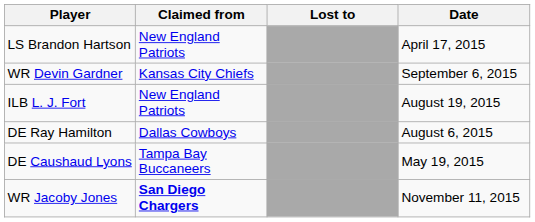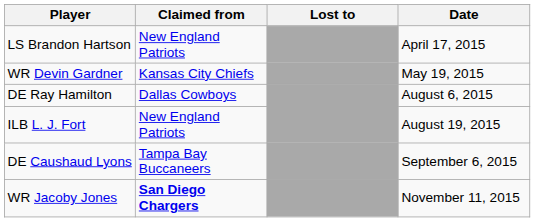 <table class="wikitable" style="width:70%;">
 <tr style="text-align:center; background:#ddd;">
 <th style="width:25%;">Player</th>
 <th style="width:25%;">Claimed from</th>
 <th style="width:25%;">Lost to</th>
 <th style="width:25%;">Date</th>
 </tr>
 <tr>
 <td>LS Brandon Hartson</td>
 <td><a href='#'>New England Patriots</a></td>
 <td style="background:darkgray;"></td>
 <td>April 17, 2015</td>
 </tr>
 <tr>
 <td>WR <a href='#'>Devin Gardner</a></td>
 <td><a href='#'>Kansas City Chiefs</a></td>
 <td style="background:darkgray;"></td>
-<td>September 6, 2015</td>
+<td>May 19, 2015</td>
+</tr>
+<tr>
+<td>DE Ray Hamilton</td>
+<td><a href='#'>Dallas Cowboys</a></td>
+<td style="background:darkgray;"></td>
+<td>August 6, 2015</td>
 </tr>
 <tr>
 <td>ILB <a href='#'>L. J. Fort</a></td>
 <td><a href='#'>New England Patriots</a></td>
 <td style="background:darkgray;"></td>
 <td>August 19, 2015</td>
 </tr>
 <tr>
-<td>DE Ray Hamilton</td>
-<td><a href='#'>Dallas Cowboys</a></td>
-<td style="background:darkgray;"></td>
-<td>August 6, 2015</td>
-</tr>
-<tr>
 <td>DE <a href='#'>Caushaud Lyons</a></td>
 <td><a href='#'>Tampa Bay Buccaneers</a></td>
 <td style="background:darkgray;"></td>
-<td>May 19, 2015</td>
+<td>September 6, 2015</td>
 </tr>
 <tr>
 <td>WR <a href='#'>Jacoby Jones</a></td>
 <td><strong><a href='#'>San Diego Chargers</a></strong></td>
 <td style="background:darkgray;"></td>
 <td>November 11, 2015</td>
 </tr>
 </table>
